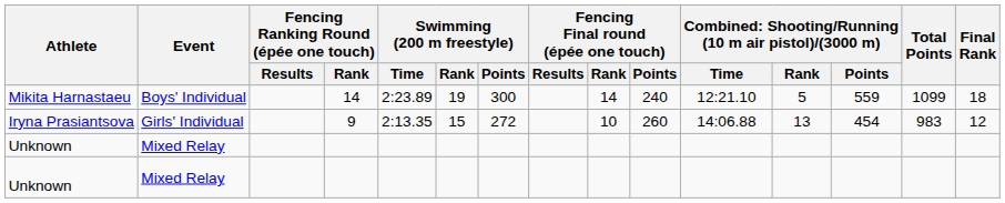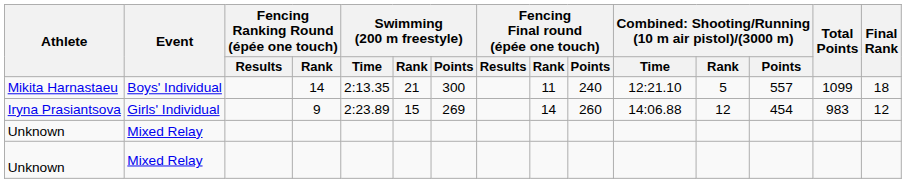 <table class="wikitable" style="font-size:90%;">
 <tr>
 <th rowspan=2>Athlete</th>
 <th rowspan=2>Event</th>
 <th colspan=2>Fencing<br>Ranking Round<br><span>(épée one touch)</span></th>
 <th colspan=3>Swimming<br><span>(200 m freestyle)</span></th>
 <th colspan=3>Fencing<br>Final round<br><span>(épée one touch)</span></th>
 <th colspan=3>Combined: Shooting/Running<br><span>(10 m air pistol)/(3000 m)</span></th>
 <th rowspan=2>Total<br>Points</th>
 <th rowspan=2>Final<br>Rank</th>
 </tr>
 <tr style="font-size:95%">
 <th>Results</th>
 <th>Rank</th>
 <th>Time</th>
 <th>Rank</th>
 <th>Points</th>
 <th>Results</th>
 <th>Rank</th>
 <th>Points</th>
 <th>Time</th>
 <th>Rank</th>
 <th>Points</th>
 </tr>
 <tr align=center>
 <td align=left><a href='#'>Mikita Harnastaeu</a></td>
 <td align=left><a href='#'>Boys' Individual</a></td>
 <td></td>
 <td>14</td>
-<td>2:23.89</td>
-<td>19</td>
+<td>2:13.35</td>
+<td>21</td>
 <td>300</td>
 <td></td>
-<td>14</td>
+<td>11</td>
 <td>240</td>
 <td>12:21.10</td>
 <td>5</td>
-<td>559</td>
+<td>557</td>
 <td>1099</td>
 <td>18</td>
 </tr>
 <tr align=center>
 <td align=left><a href='#'>Iryna Prasiantsova</a></td>
 <td align=left><a href='#'>Girls' Individual</a></td>
 <td></td>
 <td>9</td>
-<td>2:13.35</td>
+<td>2:23.89</td>
 <td>15</td>
-<td>272</td>
+<td>269</td>
 <td></td>
-<td>10</td>
+<td>14</td>
 <td>260</td>
 <td>14:06.88</td>
-<td>13</td>
+<td>12</td>
 <td>454</td>
 <td>983</td>
 <td>12</td>
 </tr>
 <tr align=center>
 <td align=left>Unknown<br></td>
 <td align=left><a href='#'>Mixed Relay</a></td>
 <td></td>
 <td></td>
 <td></td>
 <td></td>
 <td></td>
 <td></td>
 <td></td>
 <td></td>
 <td></td>
 <td></td>
 <td></td>
 <td></td>
 <td></td>
 </tr>
 <tr align=center>
 <td align=left><br>Unknown</td>
 <td align=left><a href='#'>Mixed Relay</a></td>
 <td></td>
 <td></td>
 <td></td>
 <td></td>
 <td></td>
 <td></td>
 <td></td>
 <td></td>
 <td></td>
 <td></td>
 <td></td>
 <td></td>
 <td></td>
 </tr>
 </table>
